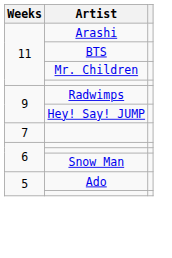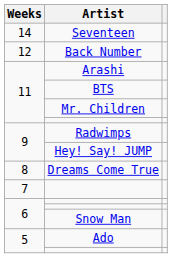 <table class="wikitable sortable plainrowheaders" style="text-align:center;">
 <tr>
 <th scope="col">Weeks</th>
 <th scope="col">Artist</th>
 <th scope="col" class="unsortable"></th>
+</tr>
+<tr>
+<td>14</td>
+<td><a href='#'>Seventeen</a></td>
+<td></td>
+</tr>
+<tr>
+<td>12</td>
+<td><a href='#'>Back Number</a></td>
+<td></td>
 </tr>
 <tr>
 <td rowspan="4">11</td>
 <td><a href='#'>Arashi</a></td>
 <td></td>
 </tr>
 <tr>
 <td><a href='#'>BTS</a></td>
 <td></td>
 </tr>
 <tr>
 <td><a href='#'>Mr. Children</a></td>
 <td></td>
 </tr>
 <tr>
 <td></td>
 <td></td>
 </tr>
 <tr>
 <td rowspan="2">9</td>
 <td><a href='#'>Radwimps</a></td>
 <td></td>
 </tr>
 <tr>
 <td><a href='#'>Hey! Say! JUMP</a></td>
+<td></td>
+</tr>
+<tr>
+<td>8</td>
+<td><a href='#'>Dreams Come True</a></td>
 <td></td>
 </tr>
 <tr>
 <td>7</td>
 <td></td>
 <td></td>
 </tr>
 <tr>
 <td rowspan="3">6</td>
 <td></td>
 <td></td>
 </tr>
 <tr>
 <td></td>
 <td></td>
 </tr>
 <tr>
 <td><a href='#'>Snow Man</a></td>
 <td></td>
 </tr>
 <tr>
 <td rowspan="2">5</td>
 <td><a href='#'>Ado</a></td>
 <td></td>
 </tr>
 <tr>
 <td></td>
 <td></td>
 </tr>
 </table>
